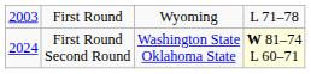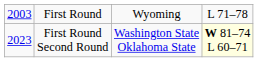 <table class=wikitable style="text-align:center">
 <tr>
 <td><a href='#'>2003</a></td>
 <td>First Round</td>
 <td>Wyoming</td>
 <td>L 71–78</td>
 </tr>
 <tr>
-<td><a href='#'>2024</a></td>
+<td><a href='#'>2023</a></td>
 <td>First Round<br>Second Round</td>
 <td><a href='#'>Washington State</a><br><a href='#'>Oklahoma State</a></td>
 <td style="background: lightyellow;"><strong>W</strong> 81–74<br>L 60–71</td>
 </tr>
 </table>
